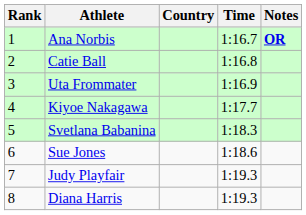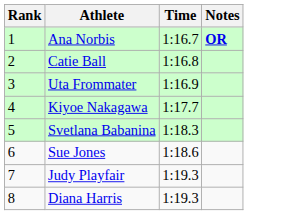 <table class="wikitable sortable">
 <tr>
 <th>Rank</th>
 <th>Athlete</th>
-<th>Country</th>
 <th>Time</th>
 <th>Notes</th>
 </tr>
 <tr bgcolor=#CCFFCC>
 <td>1</td>
 <td><a href='#'>Ana Norbis</a></td>
-<td align=left></td>
 <td>1:16.7</td>
 <td><strong> <a href='#'>OR</a> </strong></td>
 </tr>
 <tr bgcolor=#CCFFCC>
 <td>2</td>
 <td><a href='#'>Catie Ball</a></td>
-<td align=left></td>
 <td>1:16.8</td>
 <td><strong> </strong></td>
 </tr>
 <tr bgcolor=#CCFFCC>
 <td>3</td>
 <td><a href='#'>Uta Frommater</a></td>
-<td align=left></td>
 <td>1:16.9</td>
 <td><strong> </strong></td>
 </tr>
 <tr bgcolor=#CCFFCC>
 <td>4</td>
 <td><a href='#'>Kiyoe Nakagawa</a></td>
-<td align=left></td>
 <td>1:17.7</td>
 <td><strong> </strong></td>
 </tr>
 <tr bgcolor=#CCFFCC>
 <td>5</td>
 <td><a href='#'>Svetlana Babanina</a></td>
-<td align=left></td>
 <td>1:18.3</td>
 <td><strong> </strong></td>
 </tr>
 <tr>
 <td>6</td>
 <td><a href='#'>Sue Jones</a></td>
-<td align=left></td>
 <td>1:18.6</td>
 <td><strong> </strong></td>
 </tr>
 <tr>
 <td>7</td>
 <td><a href='#'>Judy Playfair</a></td>
-<td align=left></td>
 <td>1:19.3</td>
 <td><strong> </strong></td>
 </tr>
 <tr>
 <td>8</td>
 <td><a href='#'>Diana Harris</a></td>
-<td align=left></td>
 <td>1:19.3</td>
 <td><strong> </strong></td>
 </tr>
 </table>
